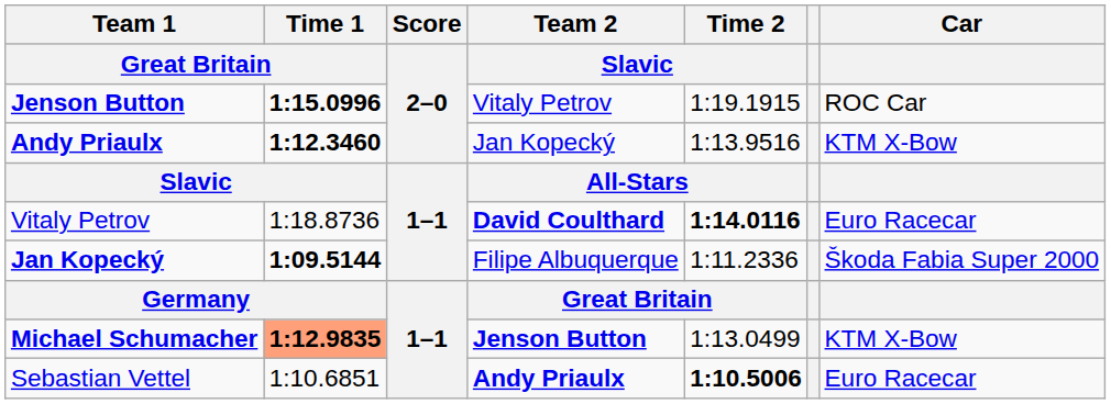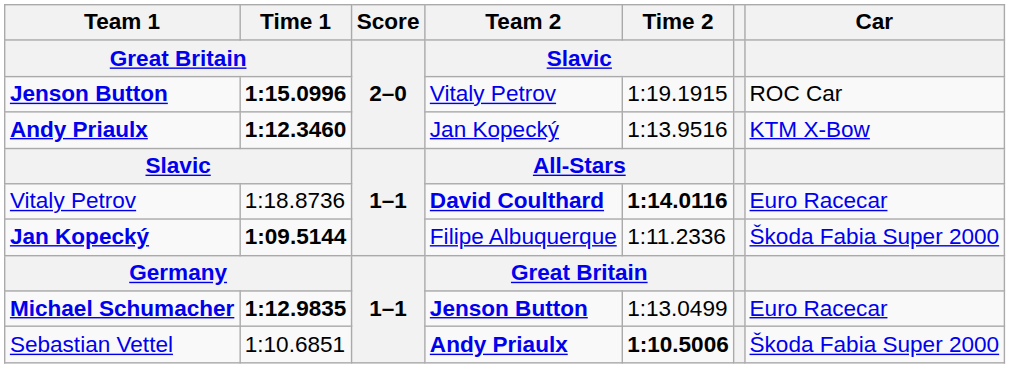 <table class="wikitable">
 <tr>
 <th>Team 1</th>
 <th>Time 1</th>
 <th>Score</th>
 <th>Team 2</th>
 <th>Time 2</th>
 <th></th>
 <th>Car</th>
 </tr>
 <tr>
 <th colspan=2> <a href='#'>Great Britain</a></th>
 <th rowspan=3>2–0</th>
 <th colspan=2> <a href='#'>Slavic</a></th>
 <th></th>
 <th></th>
 </tr>
 <tr>
 <td><strong><a href='#'>Jenson Button</a></strong></td>
 <td><strong>1:15.0996</strong></td>
 <td><a href='#'>Vitaly Petrov</a></td>
 <td>1:19.1915</td>
 <th></th>
 <td>ROC Car</td>
 </tr>
 <tr>
 <td><strong><a href='#'>Andy Priaulx</a></strong></td>
 <td><strong>1:12.3460</strong></td>
 <td><a href='#'>Jan Kopecký</a></td>
 <td>1:13.9516</td>
 <th></th>
 <td><a href='#'>KTM X-Bow</a></td>
 </tr>
 <tr>
 <th colspan=2> <a href='#'>Slavic</a></th>
 <th rowspan=3>1–1</th>
 <th colspan=2> <a href='#'>All-Stars</a></th>
 <th></th>
 <th></th>
 </tr>
 <tr>
 <td><a href='#'>Vitaly Petrov</a></td>
 <td>1:18.8736</td>
 <td><strong><a href='#'>David Coulthard</a></strong></td>
 <td><strong>1:14.0116</strong></td>
 <th></th>
 <td><a href='#'>Euro Racecar</a></td>
 </tr>
 <tr>
 <td><strong><a href='#'>Jan Kopecký</a></strong></td>
 <td><strong>1:09.5144</strong></td>
 <td><a href='#'>Filipe Albuquerque</a></td>
 <td>1:11.2336</td>
 <th></th>
 <td><a href='#'>Škoda Fabia Super 2000</a></td>
 </tr>
 <tr>
 <th colspan=2> <a href='#'>Germany</a></th>
 <th rowspan=3>1–1</th>
 <th colspan=2> <a href='#'>Great Britain</a></th>
 <th></th>
 <th></th>
 </tr>
 <tr>
 <td><strong><a href='#'>Michael Schumacher</a></strong></td>
-<td style="background: lightsalmon;"><strong>1:12.9835</strong></td>
+<td><strong>1:12.9835</strong></td>
 <td><strong><a href='#'>Jenson Button</a></strong></td>
 <td>1:13.0499</td>
 <th></th>
-<td><a href='#'>KTM X-Bow</a></td>
+<td><a href='#'>Euro Racecar</a></td>
 </tr>
 <tr>
 <td><a href='#'>Sebastian Vettel</a></td>
 <td>1:10.6851</td>
 <td><strong><a href='#'>Andy Priaulx</a></strong></td>
 <td><strong>1:10.5006</strong></td>
 <th></th>
-<td><a href='#'>Euro Racecar</a></td>
+<td><a href='#'>Škoda Fabia Super 2000</a></td>
 </tr>
 </table>
